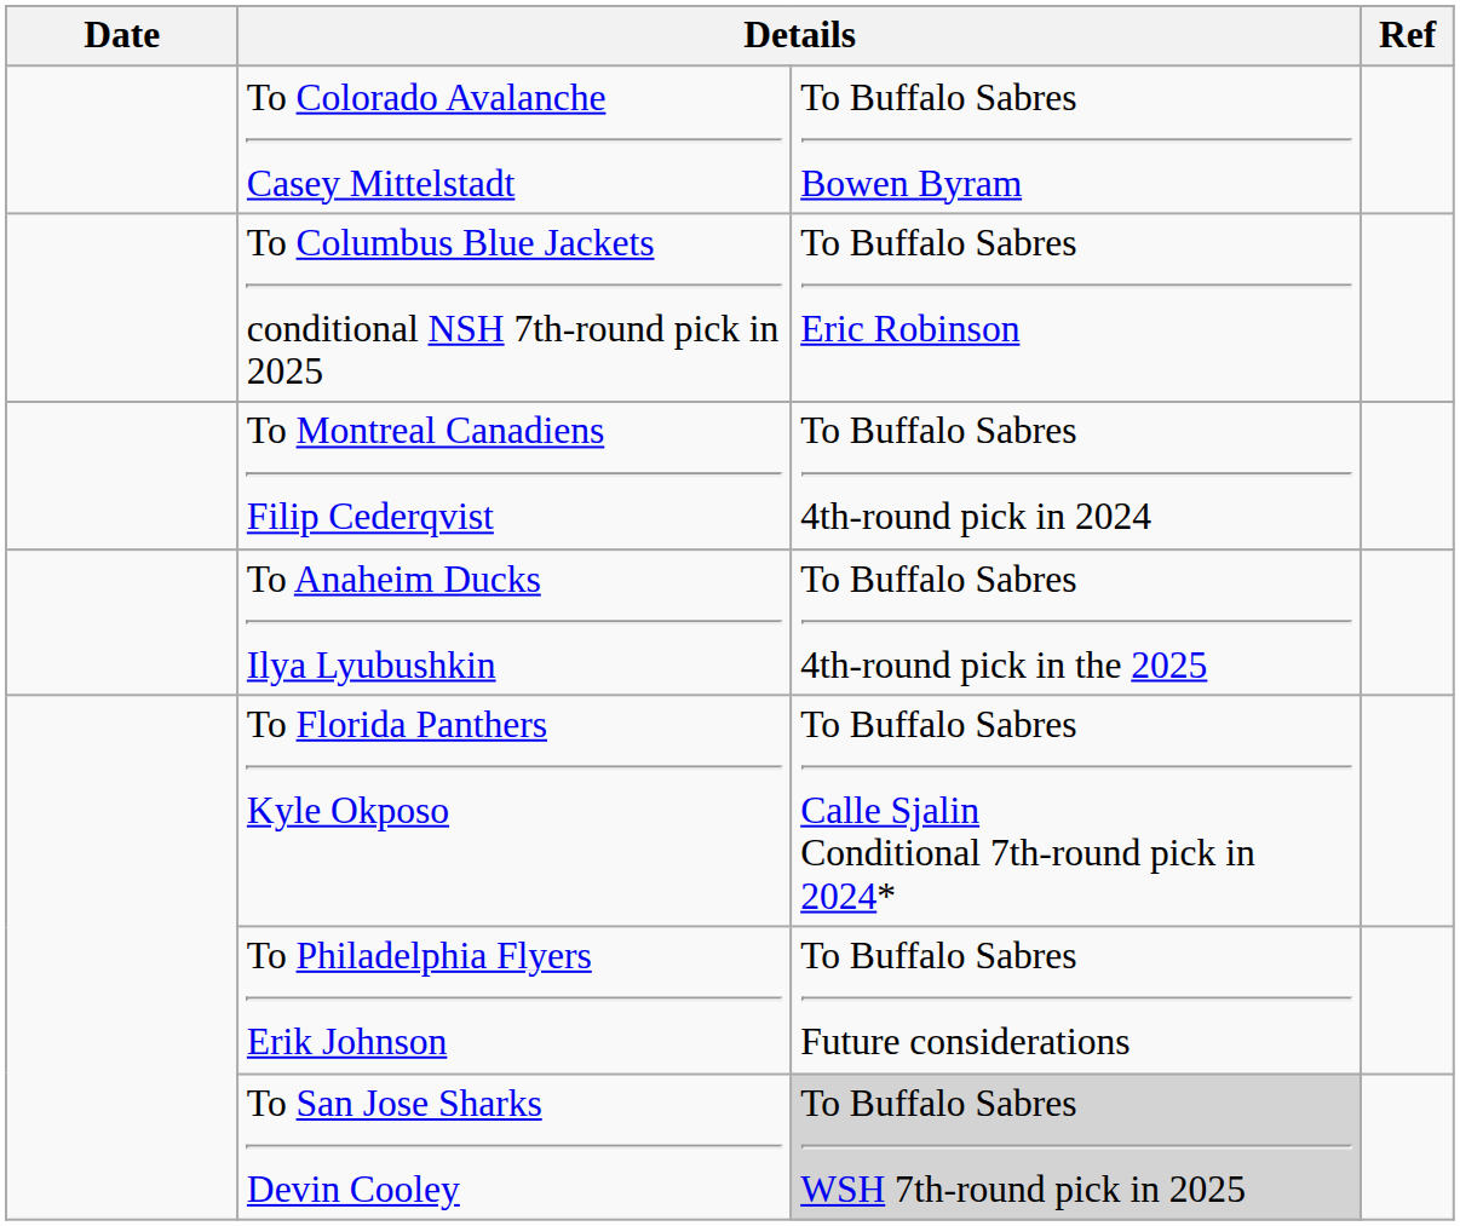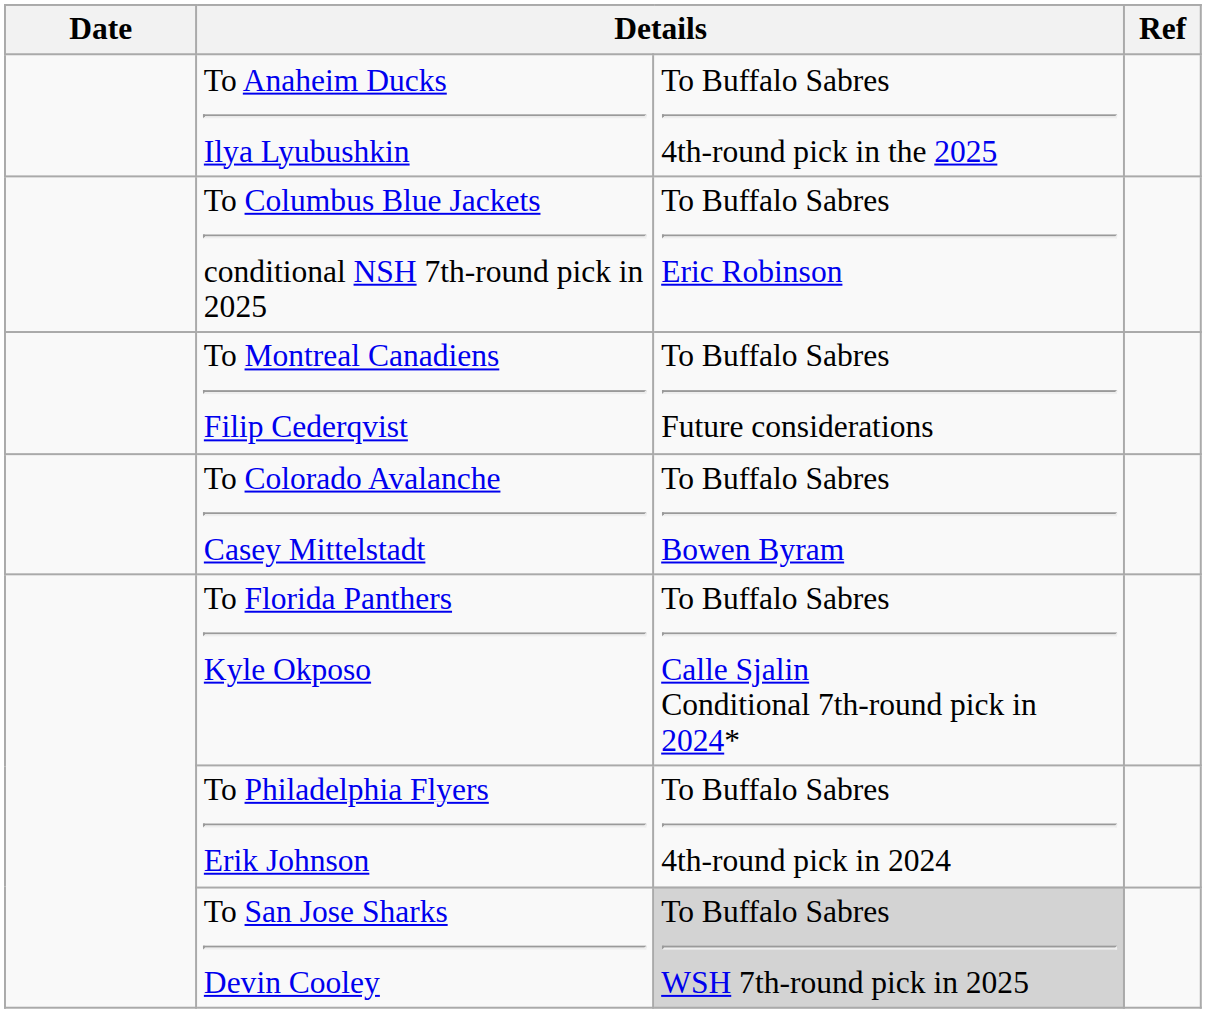 <table class="wikitable">
 <tr>
 <th style="width: 10em;">Date</th>
 <th colspan=2>Details</th>
 <th style="width: 2.5em;">Ref</th>
 </tr>
 <tr>
 <td></td>
-<td style="width: 25em;" valign="top">To <a href='#'>Colorado Avalanche</a><hr><a href='#'>Casey Mittelstadt</a></td>
-<td style="width: 25em;" valign="top">To Buffalo Sabres<hr><a href='#'>Bowen Byram</a></td>
+<td style="width: 25em;" valign="top">To <a href='#'>Anaheim Ducks</a><hr><a href='#'>Ilya Lyubushkin</a></td>
+<td style="width: 25em;" valign="top">To Buffalo Sabres<hr>4th-round pick in the <a href='#'>2025</a></td>
 <td></td>
 </tr>
 <tr>
 <td></td>
 <td style="width: 25em;" valign="top">To <a href='#'>Columbus Blue Jackets</a><hr>conditional <a href='#'>NSH</a> 7th-round pick in 2025</td>
 <td style="width: 25em;" valign="top">To Buffalo Sabres<hr><a href='#'>Eric Robinson</a></td>
 <td></td>
 </tr>
 <tr>
 <td></td>
 <td style="width: 25em;" valign="top">To <a href='#'>Montreal Canadiens</a><hr><a href='#'>Filip Cederqvist</a></td>
-<td style="width: 25em;" valign="top">To Buffalo Sabres<hr>4th-round pick in 2024</td>
+<td style="width: 25em;" valign="top">To Buffalo Sabres<hr>Future considerations</td>
 <td></td>
 </tr>
 <tr>
 <td></td>
-<td style="width: 25em;" valign="top">To <a href='#'>Anaheim Ducks</a><hr><a href='#'>Ilya Lyubushkin</a></td>
-<td style="width: 25em;" valign="top">To Buffalo Sabres<hr>4th-round pick in the <a href='#'>2025</a></td>
+<td style="width: 25em;" valign="top">To <a href='#'>Colorado Avalanche</a><hr><a href='#'>Casey Mittelstadt</a></td>
+<td style="width: 25em;" valign="top">To Buffalo Sabres<hr><a href='#'>Bowen Byram</a></td>
 <td></td>
 </tr>
 <tr>
 <td rowspan="3"></td>
 <td style="width: 25em;" valign="top">To <a href='#'>Florida Panthers</a><hr><a href='#'>Kyle Okposo</a></td>
 <td style="width: 25em;" valign="top">To Buffalo Sabres<hr><a href='#'>Calle Sjalin</a><br>Conditional 7th-round pick in <a href='#'>2024</a>*</td>
 <td></td>
 </tr>
 <tr>
 <td style="width: 25em;" valign="top">To <a href='#'>Philadelphia Flyers</a><hr><a href='#'>Erik Johnson</a></td>
-<td style="width: 25em;" valign="top">To Buffalo Sabres<hr>Future considerations</td>
+<td style="width: 25em;" valign="top">To Buffalo Sabres<hr>4th-round pick in 2024</td>
 <td></td>
 </tr>
 <tr>
 <td style="width: 25em;" valign="top">To <a href='#'>San Jose Sharks</a><hr><a href='#'>Devin Cooley</a></td>
 <td style="background: lightgrey; width: 25em;" valign="top">To Buffalo Sabres<hr><a href='#'>WSH</a> 7th-round pick in 2025</td>
 <td></td>
 </tr>
 </table>
